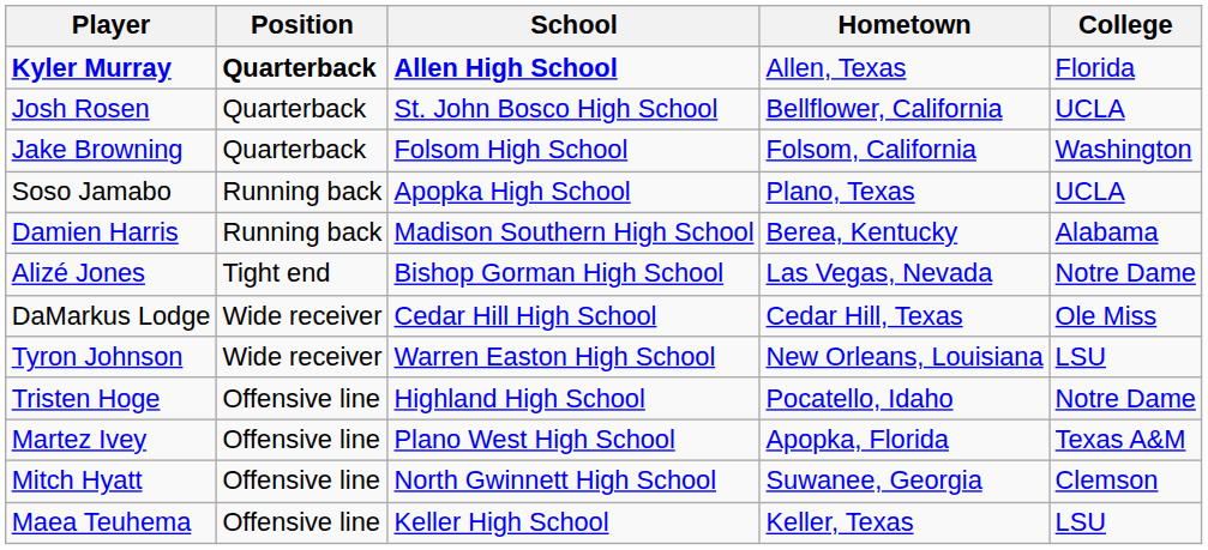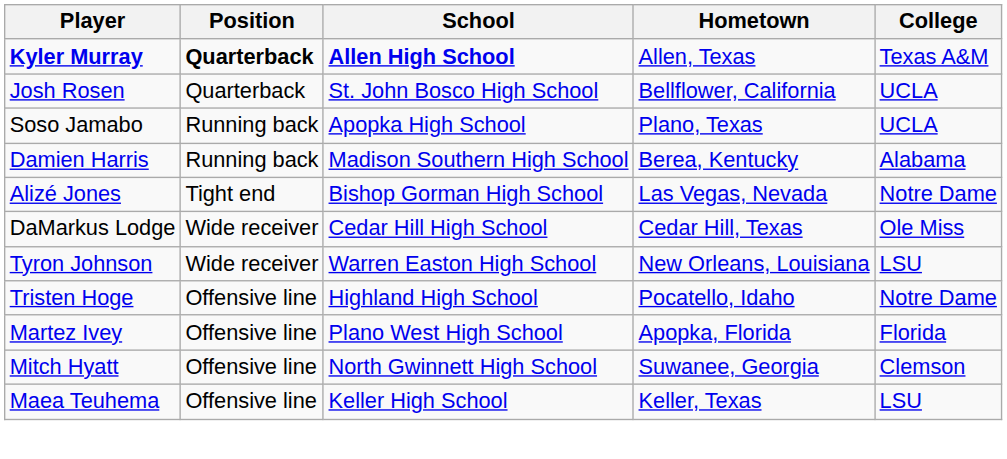 <table class="wikitable">
 <tr>
 <th>Player</th>
 <th>Position</th>
 <th>School</th>
 <th>Hometown</th>
 <th>College</th>
 </tr>
 <tr>
 <td><strong><a href='#'>Kyler Murray</a></strong></td>
 <td><strong>Quarterback</strong></td>
 <td><strong><a href='#'>Allen High School</a></strong></td>
 <td><a href='#'>Allen, Texas</a></td>
-<td><a href='#'>Florida</a></td>
+<td><a href='#'>Texas A&M</a></td>
 </tr>
 <tr>
 <td><a href='#'>Josh Rosen</a></td>
 <td>Quarterback</td>
 <td><a href='#'>St. John Bosco High School</a></td>
 <td><a href='#'>Bellflower, California</a></td>
 <td><a href='#'>UCLA</a></td>
-</tr>
-<tr>
-<td><a href='#'>Jake Browning</a></td>
-<td>Quarterback</td>
-<td><a href='#'>Folsom High School</a></td>
-<td><a href='#'>Folsom, California</a></td>
-<td><a href='#'>Washington</a></td>
 </tr>
 <tr>
 <td>Soso Jamabo</td>
 <td>Running back</td>
 <td><a href='#'>Apopka High School</a></td>
 <td><a href='#'>Plano, Texas</a></td>
 <td><a href='#'>UCLA</a></td>
 </tr>
 <tr>
 <td><a href='#'>Damien Harris</a></td>
 <td>Running back</td>
 <td><a href='#'>Madison Southern High School</a></td>
 <td><a href='#'>Berea, Kentucky</a></td>
 <td><a href='#'>Alabama</a></td>
 </tr>
 <tr>
 <td><a href='#'>Alizé Jones</a></td>
 <td>Tight end</td>
 <td><a href='#'>Bishop Gorman High School</a></td>
 <td><a href='#'>Las Vegas, Nevada</a></td>
 <td><a href='#'>Notre Dame</a></td>
 </tr>
 <tr>
 <td>DaMarkus Lodge</td>
 <td>Wide receiver</td>
 <td><a href='#'>Cedar Hill High School</a></td>
 <td><a href='#'>Cedar Hill, Texas</a></td>
 <td><a href='#'>Ole Miss</a></td>
 </tr>
 <tr>
 <td><a href='#'>Tyron Johnson</a></td>
 <td>Wide receiver</td>
 <td><a href='#'>Warren Easton High School</a></td>
 <td><a href='#'>New Orleans, Louisiana</a></td>
 <td><a href='#'>LSU</a></td>
 </tr>
 <tr>
 <td><a href='#'>Tristen Hoge</a></td>
 <td>Offensive line</td>
 <td><a href='#'>Highland High School</a></td>
 <td><a href='#'>Pocatello, Idaho</a></td>
 <td><a href='#'>Notre Dame</a></td>
 </tr>
 <tr>
 <td><a href='#'>Martez Ivey</a></td>
 <td>Offensive line</td>
 <td><a href='#'>Plano West High School</a></td>
 <td><a href='#'>Apopka, Florida</a></td>
-<td><a href='#'>Texas A&M</a></td>
+<td><a href='#'>Florida</a></td>
 </tr>
 <tr>
 <td><a href='#'>Mitch Hyatt</a></td>
 <td>Offensive line</td>
 <td><a href='#'>North Gwinnett High School</a></td>
 <td><a href='#'>Suwanee, Georgia</a></td>
 <td><a href='#'>Clemson</a></td>
 </tr>
 <tr>
 <td><a href='#'>Maea Teuhema</a></td>
 <td>Offensive line</td>
 <td><a href='#'>Keller High School</a></td>
 <td><a href='#'>Keller, Texas</a></td>
 <td><a href='#'>LSU</a></td>
 </tr>
 </table>
